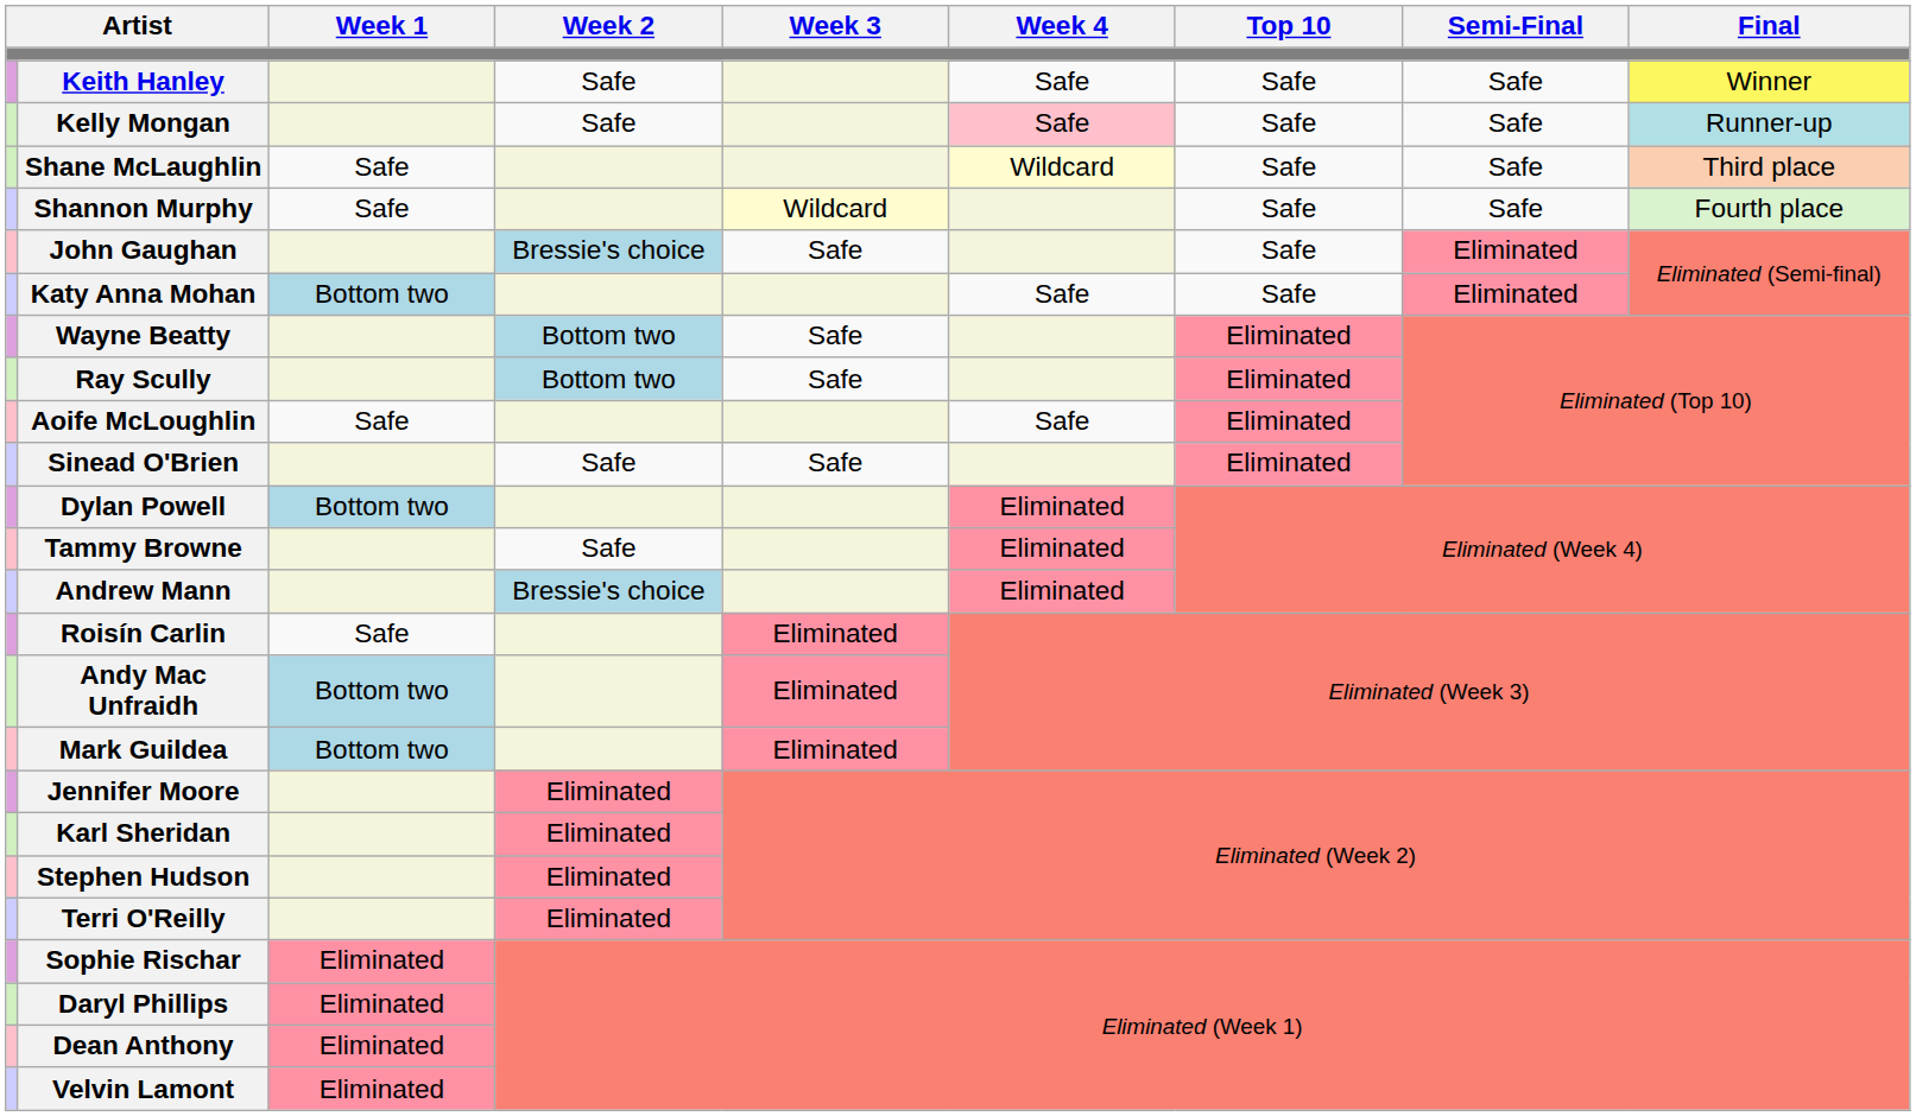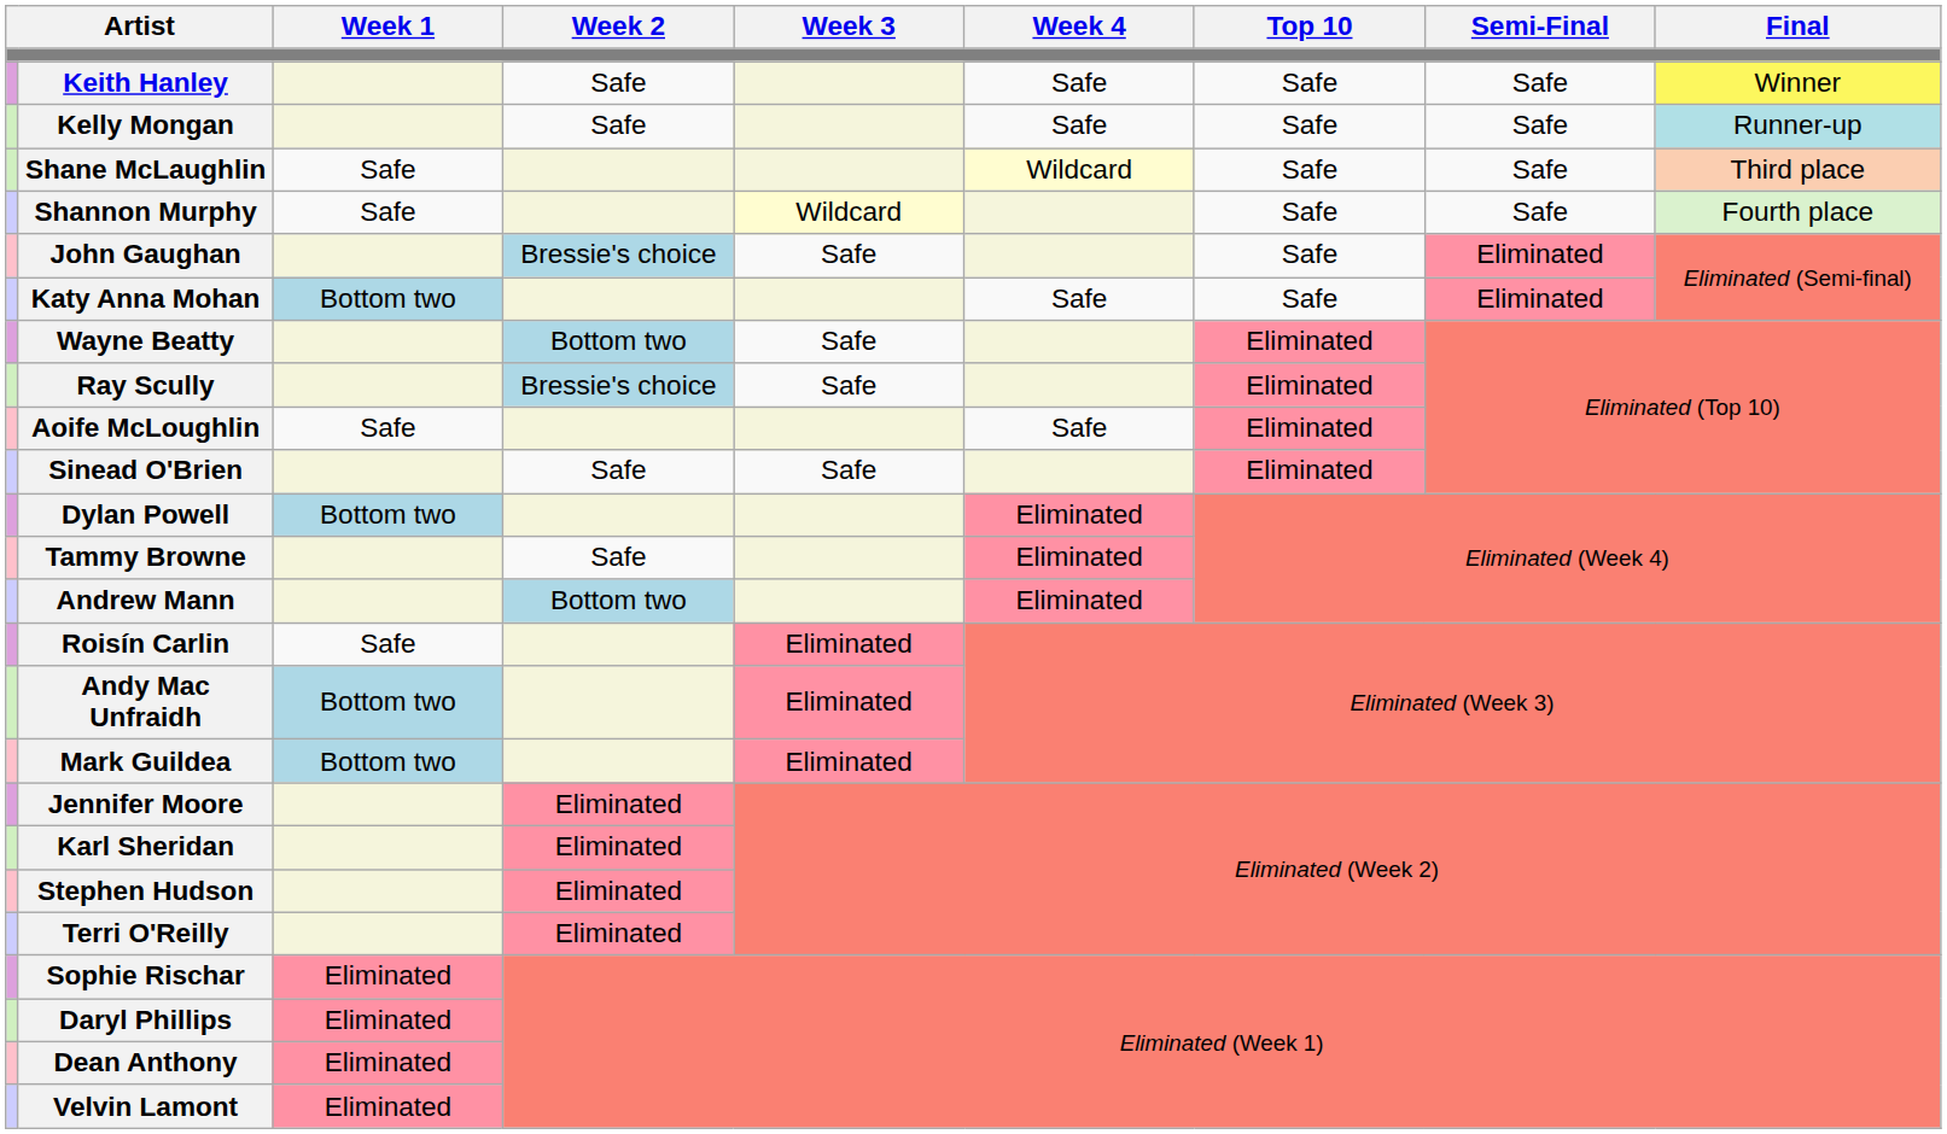 <table class="wikitable plainrowheaders" style="text-align:center; width:90%;" font-size:100%;">
 <tr>
 <th colspan="2">Artist</th>
 <th style="width:8em;"><a href='#'>Week 1</a></th>
 <th style="width:8em;"><a href='#'>Week 2</a></th>
 <th style="width:8em;"><a href='#'>Week 3</a></th>
 <th style="width:8em;"><a href='#'>Week 4</a></th>
 <th style="width:8em;"><a href='#'>Top 10</a></th>
 <th style="width:8em;"><a href='#'>Semi-Final</a></th>
 <th style="width:10em;"><a href='#'>Final</a></th>
 </tr>
 <tr>
 <th colspan="12" style="background:grey;"></th>
 </tr>
 <tr>
 <td style="background:#dda0dd;"></td>
 <th><a href='#'>Keith Hanley</a></th>
 <td style="background:#F5F5DC"></td>
 <td>Safe</td>
 <td style="background:#F5F5DC"></td>
 <td>Safe</td>
 <td>Safe</td>
 <td>Safe</td>
 <td style="background:#FCF75E">Winner</td>
 </tr>
 <tr>
 <td style="background:#d0f0c0;"></td>
 <th>Kelly Mongan</th>
 <td style="background:#F5F5DC"></td>
 <td>Safe</td>
 <td style="background:#F5F5DC"></td>
-<td style="background: pink;">Safe</td>
+<td>Safe</td>
 <td>Safe</td>
 <td>Safe</td>
 <td style="background:#B0E0E6">Runner-up</td>
 </tr>
 <tr>
 <td style="background:#d0f0c0;"></td>
 <th>Shane McLaughlin</th>
 <td>Safe</td>
 <td style="background:#F5F5DC"></td>
 <td style="background:#F5F5DC"></td>
 <td style="background:#FFFDD0;">Wildcard</td>
 <td>Safe</td>
 <td>Safe</td>
 <td style="background:#FBCEB1">Third place</td>
 </tr>
 <tr>
 <td style="background:#ccf;"></td>
 <th>Shannon Murphy</th>
 <td>Safe</td>
 <td style="background:#F5F5DC"></td>
 <td style="background:#FFFDD0;">Wildcard</td>
 <td style="background:#F5F5DC"></td>
 <td>Safe</td>
 <td>Safe</td>
 <td style="background:#DAF2CE">Fourth place</td>
 </tr>
 <tr>
 <td style="background:pink;"></td>
 <th>John Gaughan</th>
 <td style="background:#F5F5DC"></td>
 <td style="background:lightblue">Bressie's choice</td>
 <td>Safe</td>
 <td style="background:#F5F5DC"></td>
 <td>Safe</td>
 <td style="background:#FF91A4;">Eliminated</td>
 <td rowspan="2" style="background:salmon"><small><em>Eliminated</em> (Semi-final)</small></td>
 </tr>
 <tr>
 <td style="background:#ccf;"></td>
 <th>Katy Anna Mohan</th>
 <td style="background:lightblue">Bottom two</td>
 <td style="background:#F5F5DC"></td>
 <td style="background:#F5F5DC"></td>
 <td>Safe</td>
 <td>Safe</td>
 <td style="background:#FF91A4;">Eliminated</td>
 </tr>
 <tr>
 <td style="background:#dda0dd;"></td>
 <th>Wayne Beatty</th>
 <td style="background:#F5F5DC"></td>
 <td style="background:lightblue">Bottom two</td>
 <td>Safe</td>
 <td style="background:#F5F5DC"></td>
 <td style="background:#FF91A4;">Eliminated</td>
 <td colspan="2" rowspan="4" style="background:salmon"><small><em>Eliminated</em> (Top 10)</small></td>
 </tr>
 <tr>
 <td style="background:#d0f0c0;"></td>
 <th>Ray Scully</th>
 <td style="background:#F5F5DC"></td>
-<td style="background:lightblue">Bottom two</td>
+<td style="background:lightblue">Bressie's choice</td>
 <td>Safe</td>
 <td style="background:#F5F5DC"></td>
 <td style="background:#FF91A4;">Eliminated</td>
 </tr>
 <tr>
 <td style="background:pink;"></td>
 <th>Aoife McLoughlin</th>
 <td>Safe</td>
 <td style="background:#F5F5DC"></td>
 <td style="background:#F5F5DC"></td>
 <td>Safe</td>
 <td style="background:#FF91A4;">Eliminated</td>
 </tr>
 <tr>
 <td style="background:#ccf;"></td>
 <th>Sinead O'Brien</th>
 <td style="background:#F5F5DC"></td>
 <td>Safe</td>
 <td>Safe</td>
 <td style="background:#F5F5DC"></td>
 <td style="background:#FF91A4;">Eliminated</td>
 </tr>
 <tr>
 <td style="background:#dda0dd;"></td>
 <th>Dylan Powell</th>
 <td style="background:lightblue">Bottom two</td>
 <td style="background:#F5F5DC"></td>
 <td style="background:#F5F5DC"></td>
 <td style="background:#FF91A4;">Eliminated</td>
 <td colspan="3" rowspan="3" style="background:salmon"><small><em>Eliminated</em> (Week 4)</small></td>
 </tr>
 <tr>
 <td style="background:pink;"></td>
 <th>Tammy Browne</th>
 <td style="background:#F5F5DC"></td>
 <td>Safe</td>
 <td style="background:#F5F5DC"></td>
 <td style="background:#FF91A4;">Eliminated</td>
 </tr>
 <tr>
 <td style="background:#ccf;"></td>
 <th>Andrew Mann</th>
 <td style="background:#F5F5DC"></td>
-<td style="background:lightblue">Bressie's choice</td>
+<td style="background:lightblue">Bottom two</td>
 <td style="background:#F5F5DC"></td>
 <td style="background:#FF91A4;">Eliminated</td>
 </tr>
 <tr>
 <td style="background:#dda0dd;"></td>
 <th>Roisín Carlin</th>
 <td>Safe</td>
 <td style="background:#F5F5DC"></td>
 <td style="background:#FF91A4;">Eliminated</td>
 <td colspan="4" rowspan="3" style="background:salmon"><small><em>Eliminated</em> (Week 3)</small></td>
 </tr>
 <tr>
 <td style="background:#d0f0c0;"></td>
 <th>Andy Mac Unfraidh</th>
 <td style="background:lightblue">Bottom two</td>
 <td style="background:#F5F5DC"></td>
 <td style="background:#FF91A4;">Eliminated</td>
 </tr>
 <tr>
 <td style="background:pink;"></td>
 <th>Mark Guildea</th>
 <td style="background:lightblue">Bottom two</td>
 <td style="background:#F5F5DC"></td>
 <td style="background:#FF91A4;">Eliminated</td>
 </tr>
 <tr>
 <td style="background:#dda0dd;"></td>
 <th>Jennifer Moore</th>
 <td style="background:#F5F5DC"></td>
 <td style="background:#FF91A4">Eliminated</td>
 <td colspan="5" rowspan="4" style="background:salmon"><small><em>Eliminated</em> (Week 2)</small></td>
 </tr>
 <tr>
 <td style="background:#d0f0c0;"></td>
 <th>Karl Sheridan</th>
 <td style="background:#F5F5DC"></td>
 <td style="background:#FF91A4">Eliminated</td>
 </tr>
 <tr>
 <td style="background:pink;"></td>
 <th>Stephen Hudson</th>
 <td style="background:#F5F5DC"></td>
 <td style="background:#FF91A4">Eliminated</td>
 </tr>
 <tr>
 <td style="background:#ccf;"></td>
 <th>Terri O'Reilly</th>
 <td style="background:#F5F5DC"></td>
 <td style="background:#FF91A4">Eliminated</td>
 </tr>
 <tr>
 <td style="background:#dda0dd;"></td>
 <th>Sophie Rischar</th>
 <td style="background:#FF91A4">Eliminated</td>
 <td colspan="6" rowspan="4" style="background:salmon"><small><em>Eliminated</em> (Week 1)</small></td>
 </tr>
 <tr>
 <td style="background:#d0f0c0;"></td>
 <th>Daryl Phillips</th>
 <td style="background:#FF91A4">Eliminated</td>
 </tr>
 <tr>
 <td style="background:pink;"></td>
 <th>Dean Anthony</th>
 <td style="background:#FF91A4">Eliminated</td>
 </tr>
 <tr>
 <td style="background:#ccf;"></td>
 <th>Velvin Lamont</th>
 <td style="background:#FF91A4">Eliminated</td>
 </tr>
 </table>
